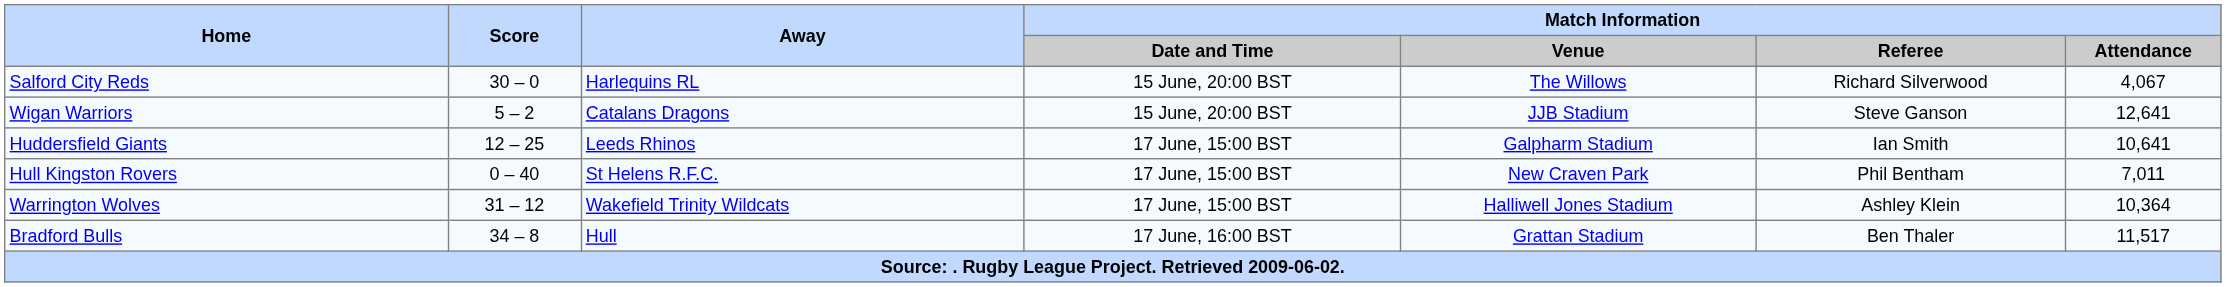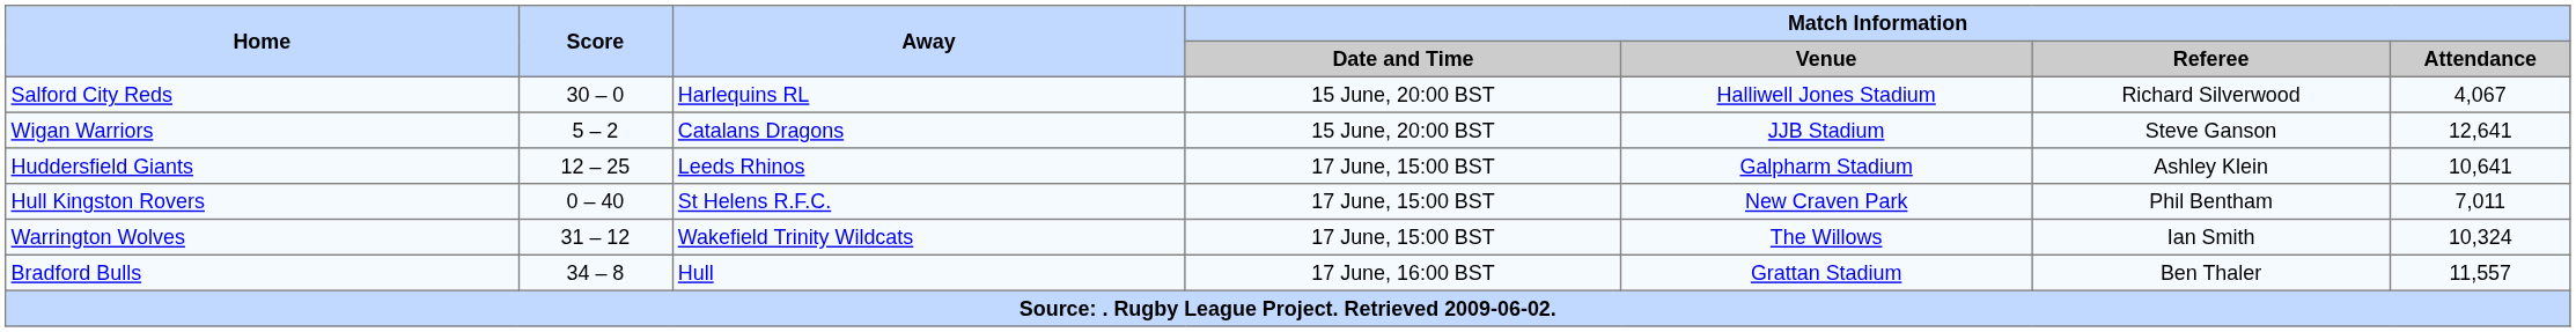 <table border="1" cellpadding="3" cellspacing="0" style="border-collapse:collapse; font-size:80%; text-align:center; width:100%;">
 <tr style="background:#c1d8ff;">
 <th rowspan="2" style="width:20%;">Home</th>
 <th rowspan="2" style="width:6%;">Score</th>
 <th rowspan="2" style="width:20%;">Away</th>
 <th colspan=6>Match Information</th>
 </tr>
 <tr style="background:#ccc;">
 <th width=17%>Date and Time</th>
 <th width=16%>Venue</th>
 <th width=14%>Referee</th>
 <th width=7%>Attendance</th>
 </tr>
 <tr style="background:#f5faff;">
 <td align=left> <a href='#'>Salford City Reds</a></td>
 <td>30 – 0</td>
 <td align=left> <a href='#'>Harlequins RL</a></td>
 <td>15 June, 20:00 BST</td>
-<td><a href='#'>The Willows</a></td>
+<td><a href='#'>Halliwell Jones Stadium</a></td>
 <td>Richard Silverwood</td>
 <td>4,067</td>
 </tr>
 <tr style="background:#f5faff;">
 <td align=left> <a href='#'>Wigan Warriors</a></td>
 <td>5 – 2</td>
 <td align=left> <a href='#'>Catalans Dragons</a></td>
 <td>15 June, 20:00 BST</td>
 <td><a href='#'>JJB Stadium</a></td>
 <td>Steve Ganson</td>
 <td>12,641</td>
 </tr>
 <tr style="background:#f5faff;">
 <td align=left> <a href='#'>Huddersfield Giants</a></td>
 <td>12 – 25</td>
 <td align=left> <a href='#'>Leeds Rhinos</a></td>
 <td>17 June, 15:00 BST</td>
 <td><a href='#'>Galpharm Stadium</a></td>
-<td>Ian Smith</td>
+<td>Ashley Klein</td>
 <td>10,641</td>
 </tr>
 <tr style="background:#f5faff;">
 <td align=left> <a href='#'>Hull Kingston Rovers</a></td>
 <td>0 – 40</td>
 <td align=left> <a href='#'>St Helens R.F.C.</a></td>
 <td>17 June, 15:00 BST</td>
 <td><a href='#'>New Craven Park</a></td>
 <td>Phil Bentham</td>
 <td>7,011</td>
 </tr>
 <tr style="background:#f5faff;">
 <td align=left> <a href='#'>Warrington Wolves</a></td>
 <td>31 – 12</td>
 <td align=left> <a href='#'>Wakefield Trinity Wildcats</a></td>
 <td>17 June, 15:00 BST</td>
-<td><a href='#'>Halliwell Jones Stadium</a></td>
-<td>Ashley Klein</td>
-<td>10,364</td>
+<td><a href='#'>The Willows</a></td>
+<td>Ian Smith</td>
+<td>10,324</td>
 </tr>
 <tr style="background:#f5faff;">
 <td align=left> <a href='#'>Bradford Bulls</a></td>
 <td>34 – 8</td>
 <td align=left> <a href='#'>Hull</a></td>
 <td>17 June, 16:00 BST</td>
 <td><a href='#'>Grattan Stadium</a></td>
 <td>Ben Thaler</td>
-<td>11,517</td>
+<td>11,557</td>
 </tr>
 <tr style="background:#c1d8ff;">
 <th colspan=10>Source: . Rugby League Project. Retrieved 2009-06-02.</th>
 </tr>
 </table>
